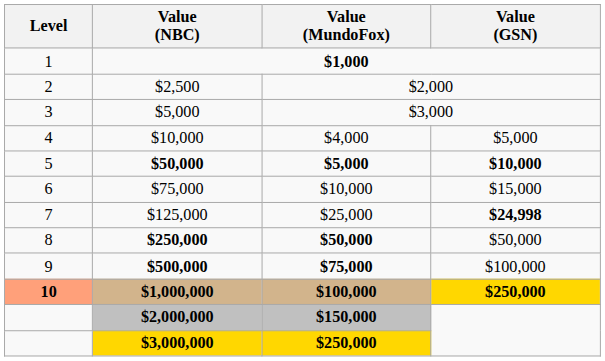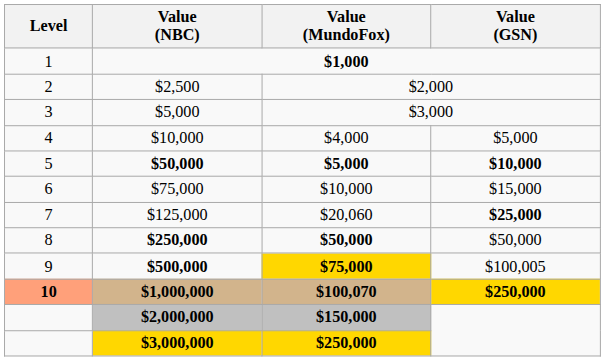 <table class="wikitable" style="text-align:center;">
 <tr>
 <th style="width:5em;">Level</th>
 <th style="width:10em;">Value <br> (NBC)</th>
 <th style="width:10em;">Value <br> (MundoFox)</th>
 <th style="width:10em;">Value <br> (GSN)</th>
 </tr>
 <tr>
 <td>1</td>
 <td colspan=3><strong>$1,000</strong></td>
 </tr>
 <tr>
 <td>2</td>
 <td>$2,500</td>
 <td colspan=2>$2,000</td>
 </tr>
 <tr>
 <td>3</td>
 <td>$5,000</td>
 <td colspan=2>$3,000</td>
 </tr>
 <tr>
 <td>4</td>
 <td>$10,000</td>
 <td>$4,000</td>
 <td>$5,000</td>
 </tr>
 <tr>
 <td>5</td>
 <td><strong>$50,000</strong></td>
 <td><strong>$5,000</strong></td>
 <td><strong>$10,000</strong></td>
 </tr>
 <tr>
 <td>6</td>
 <td>$75,000</td>
 <td>$10,000</td>
 <td>$15,000</td>
 </tr>
 <tr>
 <td>7</td>
 <td>$125,000</td>
-<td>$25,000</td>
-<td><strong>$24,998</strong></td>
+<td>$20,060</td>
+<td><strong>$25,000</strong></td>
 </tr>
 <tr>
 <td>8</td>
 <td><strong>$250,000</strong></td>
 <td><strong>$50,000</strong></td>
 <td>$50,000</td>
 </tr>
 <tr>
 <td>9</td>
 <td><strong>$500,000</strong></td>
-<td><strong>$75,000</strong></td>
-<td>$100,000</td>
+<td style="background: gold;"><strong>$75,000</strong></td>
+<td>$100,005</td>
 </tr>
 <tr>
 <td style="background: lightsalmon;"><strong>10</strong></td>
 <td style="text-align:center; background:tan;"><strong>$1,000,000</strong></td>
-<td style="text-align:center; background:tan;"><strong>$100,000</strong></td>
+<td style="text-align:center; background:tan;"><strong>$100,070</strong></td>
 <td style="text-align:center; background:gold;"><strong>$250,000</strong></td>
 </tr>
 <tr>
 <td><strong></strong></td>
 <td style="text-align:center; background:silver;"><strong>$2,000,000</strong></td>
 <td style="text-align:center; background:silver;"><strong>$150,000</strong></td>
 <td rowspan="2"></td>
 </tr>
 <tr>
 <td><strong></strong></td>
 <td style="text-align:center; background:gold;"><strong>$3,000,000</strong></td>
 <td style="text-align:center; background:gold;"><strong>$250,000</strong></td>
 </tr>
 </table>
